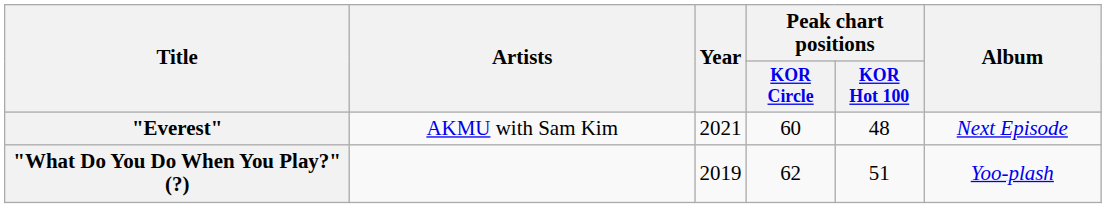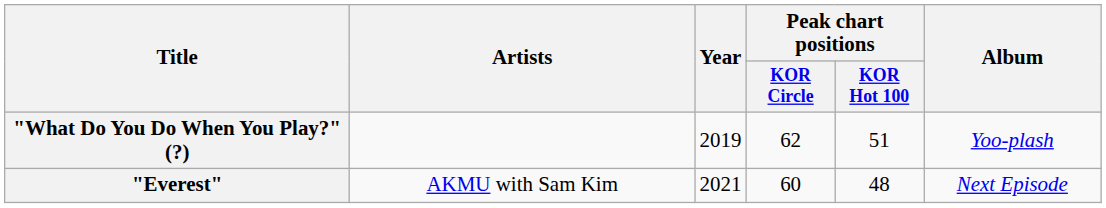 <table class="wikitable plainrowheaders" style="text-align:center;">
 <tr>
 <th scope="col" rowspan="2" style="width:16em;">Title</th>
 <th scope="col" rowspan="2" style="width:16em;">Artists</th>
 <th scope="col" rowspan="2" style="width:2em;">Year</th>
 <th scope="col" colspan="2" style="width:8em;">Peak chart positions</th>
 <th scope="col" rowspan="2" style="width:8em;">Album</th>
 </tr>
 <tr>
 <th style="width:4em;font-size:85%;"><a href='#'>KOR<br>Circle</a><br></th>
 <th style="width:4em;font-size:85%;"><a href='#'>KOR<br>Hot 100</a><br></th>
 </tr>
 <tr>
+<th scope="row">"What Do You Do When You Play?"<br>(?)</th>
+<td></td>
+<td>2019</td>
+<td>62</td>
+<td>51</td>
+<td><em><a href='#'>Yoo-plash</a></em></td>
+</tr>
+<tr>
 <th scope="row">"Everest"</th>
 <td><a href='#'>AKMU</a> with Sam Kim</td>
 <td>2021</td>
 <td>60</td>
 <td>48</td>
 <td><em><a href='#'>Next Episode</a></em></td>
 </tr>
-<tr>
-<th scope="row">"What Do You Do When You Play?"<br>(?)</th>
-<td></td>
-<td>2019</td>
-<td>62</td>
-<td>51</td>
-<td><em><a href='#'>Yoo-plash</a></em></td>
-</tr>
 </table>
